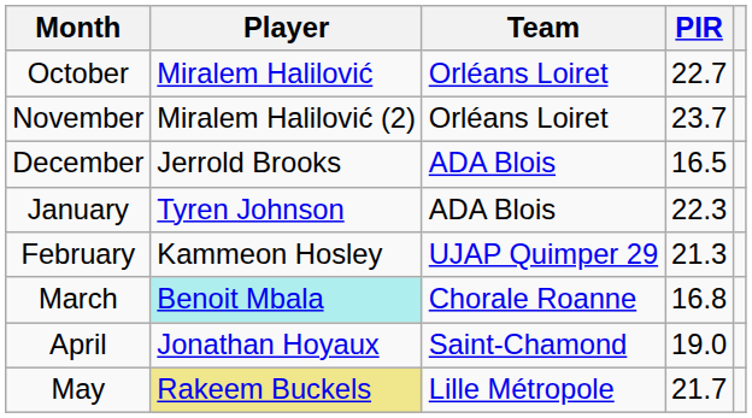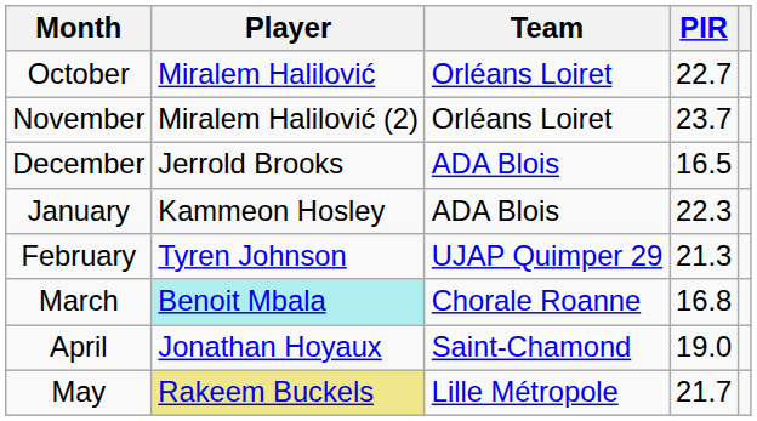 <table class="wikitable sortable" style="text-align: center;">
 <tr>
 <th>Month</th>
 <th>Player</th>
 <th>Team</th>
 <th><a href='#'>PIR</a></th>
 <th></th>
 </tr>
 <tr>
 <td>October</td>
 <td align="left"> <a href='#'>Miralem Halilović</a></td>
 <td align="left"><a href='#'>Orléans Loiret</a></td>
 <td>22.7</td>
 <td></td>
 </tr>
 <tr>
 <td>November</td>
 <td align="left"> Miralem Halilović (2)</td>
 <td align="left">Orléans Loiret</td>
 <td>23.7</td>
 <td></td>
 </tr>
 <tr>
 <td>December</td>
 <td align="left"> Jerrold Brooks</td>
 <td align="left"><a href='#'>ADA Blois</a></td>
 <td>16.5</td>
 <td></td>
 </tr>
 <tr>
 <td>January</td>
-<td align="left"> <a href='#'>Tyren Johnson</a></td>
+<td align="left"> Kammeon Hosley</td>
 <td align="left">ADA Blois</td>
 <td>22.3</td>
 <td></td>
 </tr>
 <tr>
 <td>February</td>
-<td align="left"> Kammeon Hosley</td>
+<td align="left"> <a href='#'>Tyren Johnson</a></td>
 <td align="left"><a href='#'>UJAP Quimper 29</a></td>
 <td>21.3</td>
 <td></td>
 </tr>
 <tr>
 <td>March</td>
 <td align=left style="background: paleturquoise;"> <a href='#'>Benoit Mbala</a></td>
 <td align=left><a href='#'>Chorale Roanne</a></td>
 <td>16.8</td>
 <td></td>
 </tr>
 <tr>
 <td>April</td>
 <td align=left> <a href='#'>Jonathan Hoyaux</a></td>
 <td align=left><a href='#'>Saint-Chamond</a></td>
 <td>19.0</td>
 <td></td>
 </tr>
 <tr>
 <td>May</td>
 <td align=left style="background: khaki;"> <a href='#'>Rakeem Buckels</a></td>
 <td align=left><a href='#'>Lille Métropole</a></td>
 <td>21.7</td>
 <td></td>
 </tr>
 </table>
